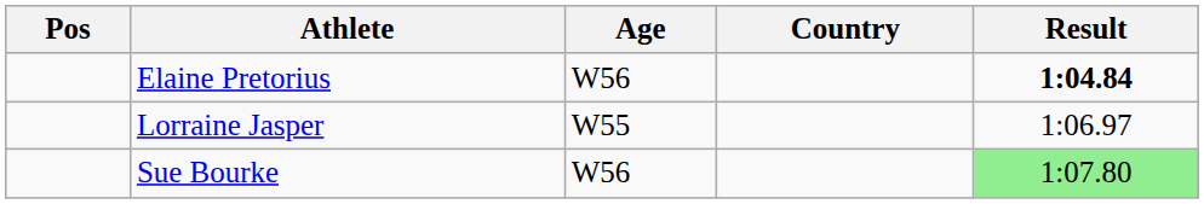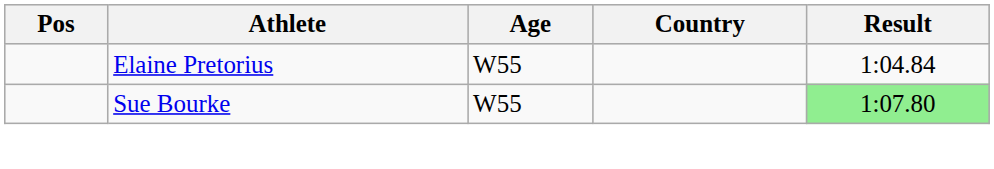 <table class="wikitable"  style="text-align:center; width:50%;">
 <tr>
 <th>Pos</th>
 <th>Athlete</th>
 <th>Age</th>
 <th>Country</th>
 <th>Result</th>
 </tr>
 <tr>
 <td align=center></td>
 <td align=left><a href='#'>Elaine Pretorius</a></td>
-<td align=left>W56</td>
-<td align=left></td>
-<td><strong>1:04.84</strong></td>
-</tr>
-<tr>
-<td align=center></td>
-<td align=left><a href='#'>Lorraine Jasper</a></td>
 <td align=left>W55</td>
 <td align=left></td>
-<td>1:06.97</td>
+<td>1:04.84</td>
 </tr>
 <tr>
 <td align=center></td>
 <td align=left><a href='#'>Sue Bourke</a></td>
-<td align=left>W56</td>
+<td align=left>W55</td>
 <td align=left></td>
 <td style="background: lightgreen;">1:07.80</td>
 </tr>
 </table>
